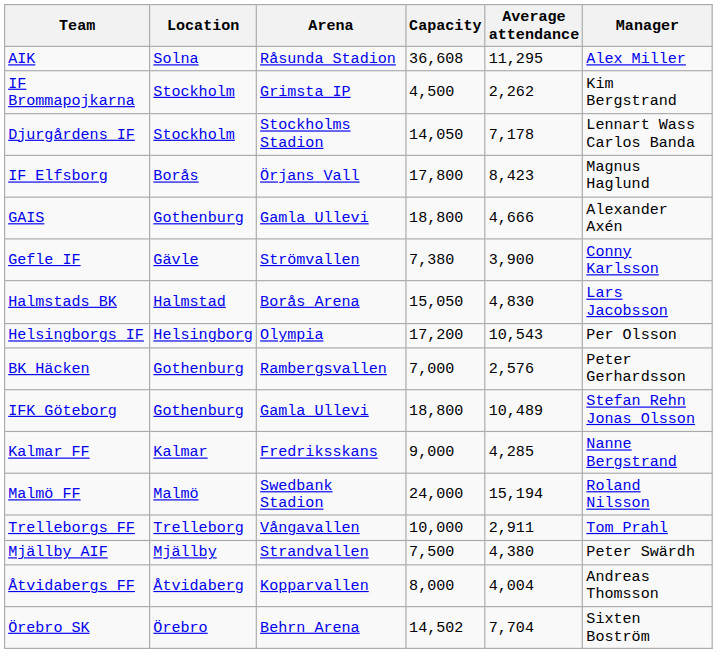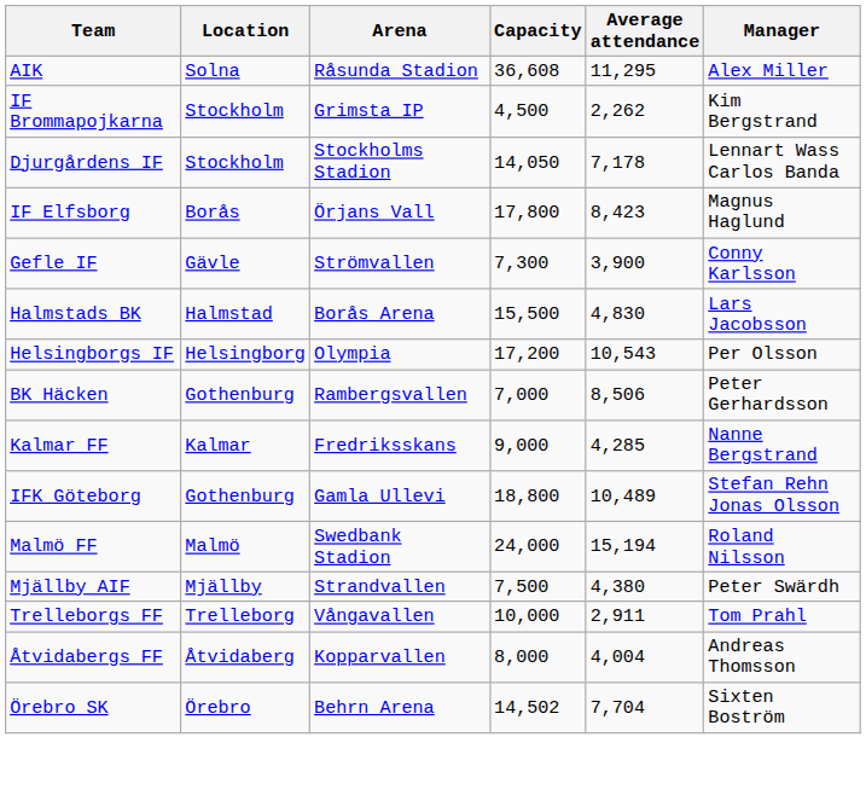 <table class="wikitable sortable" border="1">
 <tr>
 <th>Team</th>
 <th>Location</th>
 <th>Arena</th>
 <th>Capacity</th>
 <th>Average<br>attendance</th>
 <th>Manager</th>
 </tr>
 <tr>
 <td><a href='#'>AIK</a></td>
 <td><a href='#'>Solna</a></td>
 <td><a href='#'>Råsunda Stadion</a></td>
 <td>36,608</td>
 <td>11,295</td>
 <td> <a href='#'>Alex Miller</a></td>
 </tr>
 <tr>
 <td><a href='#'>IF Brommapojkarna</a></td>
 <td><a href='#'>Stockholm</a></td>
 <td><a href='#'>Grimsta IP</a></td>
 <td>4,500</td>
 <td>2,262</td>
 <td> Kim Bergstrand</td>
 </tr>
 <tr>
 <td><a href='#'>Djurgårdens IF</a></td>
 <td><a href='#'>Stockholm</a></td>
 <td><a href='#'>Stockholms Stadion</a></td>
 <td>14,050</td>
 <td>7,178</td>
 <td> Lennart Wass<br> Carlos Banda</td>
 </tr>
 <tr>
 <td><a href='#'>IF Elfsborg</a></td>
 <td><a href='#'>Borås</a></td>
 <td><a href='#'>Örjans Vall</a></td>
 <td>17,800</td>
 <td>8,423</td>
 <td> Magnus Haglund</td>
 </tr>
 <tr>
-<td><a href='#'>GAIS</a></td>
-<td><a href='#'>Gothenburg</a></td>
-<td><a href='#'>Gamla Ullevi</a></td>
-<td>18,800</td>
-<td>4,666</td>
-<td> Alexander Axén</td>
-</tr>
-<tr>
 <td><a href='#'>Gefle IF</a></td>
 <td><a href='#'>Gävle</a></td>
 <td><a href='#'>Strömvallen</a></td>
-<td>7,380</td>
+<td>7,300</td>
 <td>3,900</td>
 <td> <a href='#'>Conny Karlsson</a></td>
 </tr>
 <tr>
 <td><a href='#'>Halmstads BK</a></td>
 <td><a href='#'>Halmstad</a></td>
 <td><a href='#'>Borås Arena</a></td>
-<td>15,050</td>
+<td>15,500</td>
 <td>4,830</td>
 <td> <a href='#'>Lars Jacobsson</a></td>
 </tr>
 <tr>
 <td><a href='#'>Helsingborgs IF</a></td>
 <td><a href='#'>Helsingborg</a></td>
 <td><a href='#'>Olympia</a></td>
 <td>17,200</td>
 <td>10,543</td>
 <td> Per Olsson</td>
 </tr>
 <tr>
 <td><a href='#'>BK Häcken</a></td>
 <td><a href='#'>Gothenburg</a></td>
 <td><a href='#'>Rambergsvallen</a></td>
 <td>7,000</td>
-<td>2,576</td>
+<td>8,506</td>
 <td> Peter Gerhardsson</td>
+</tr>
+<tr>
+<td><a href='#'>Kalmar FF</a></td>
+<td><a href='#'>Kalmar</a></td>
+<td><a href='#'>Fredriksskans</a></td>
+<td>9,000</td>
+<td>4,285</td>
+<td> <a href='#'>Nanne Bergstrand</a></td>
 </tr>
 <tr>
 <td><a href='#'>IFK Göteborg</a></td>
 <td><a href='#'>Gothenburg</a></td>
 <td><a href='#'>Gamla Ullevi</a></td>
 <td>18,800</td>
 <td>10,489</td>
 <td> <a href='#'>Stefan Rehn</a><br> <a href='#'>Jonas Olsson</a></td>
 </tr>
 <tr>
-<td><a href='#'>Kalmar FF</a></td>
-<td><a href='#'>Kalmar</a></td>
-<td><a href='#'>Fredriksskans</a></td>
-<td>9,000</td>
-<td>4,285</td>
-<td> <a href='#'>Nanne Bergstrand</a></td>
-</tr>
-<tr>
 <td><a href='#'>Malmö FF</a></td>
 <td><a href='#'>Malmö</a></td>
 <td><a href='#'>Swedbank Stadion</a></td>
 <td>24,000</td>
 <td>15,194</td>
 <td> <a href='#'>Roland Nilsson</a></td>
 </tr>
 <tr>
+<td><a href='#'>Mjällby AIF</a></td>
+<td><a href='#'>Mjällby</a></td>
+<td><a href='#'>Strandvallen</a></td>
+<td>7,500</td>
+<td>4,380</td>
+<td> Peter Swärdh</td>
+</tr>
+<tr>
 <td><a href='#'>Trelleborgs FF</a></td>
 <td><a href='#'>Trelleborg</a></td>
 <td><a href='#'>Vångavallen</a></td>
 <td>10,000</td>
 <td>2,911</td>
 <td> <a href='#'>Tom Prahl</a></td>
-</tr>
-<tr>
-<td><a href='#'>Mjällby AIF</a></td>
-<td><a href='#'>Mjällby</a></td>
-<td><a href='#'>Strandvallen</a></td>
-<td>7,500</td>
-<td>4,380</td>
-<td> Peter Swärdh</td>
 </tr>
 <tr>
 <td><a href='#'>Åtvidabergs FF</a></td>
 <td><a href='#'>Åtvidaberg</a></td>
 <td><a href='#'>Kopparvallen</a></td>
 <td>8,000</td>
 <td>4,004</td>
 <td> Andreas Thomsson</td>
 </tr>
 <tr>
 <td><a href='#'>Örebro SK</a></td>
 <td><a href='#'>Örebro</a></td>
 <td><a href='#'>Behrn Arena</a></td>
 <td>14,502</td>
 <td>7,704</td>
 <td> Sixten Boström</td>
 </tr>
 </table>
